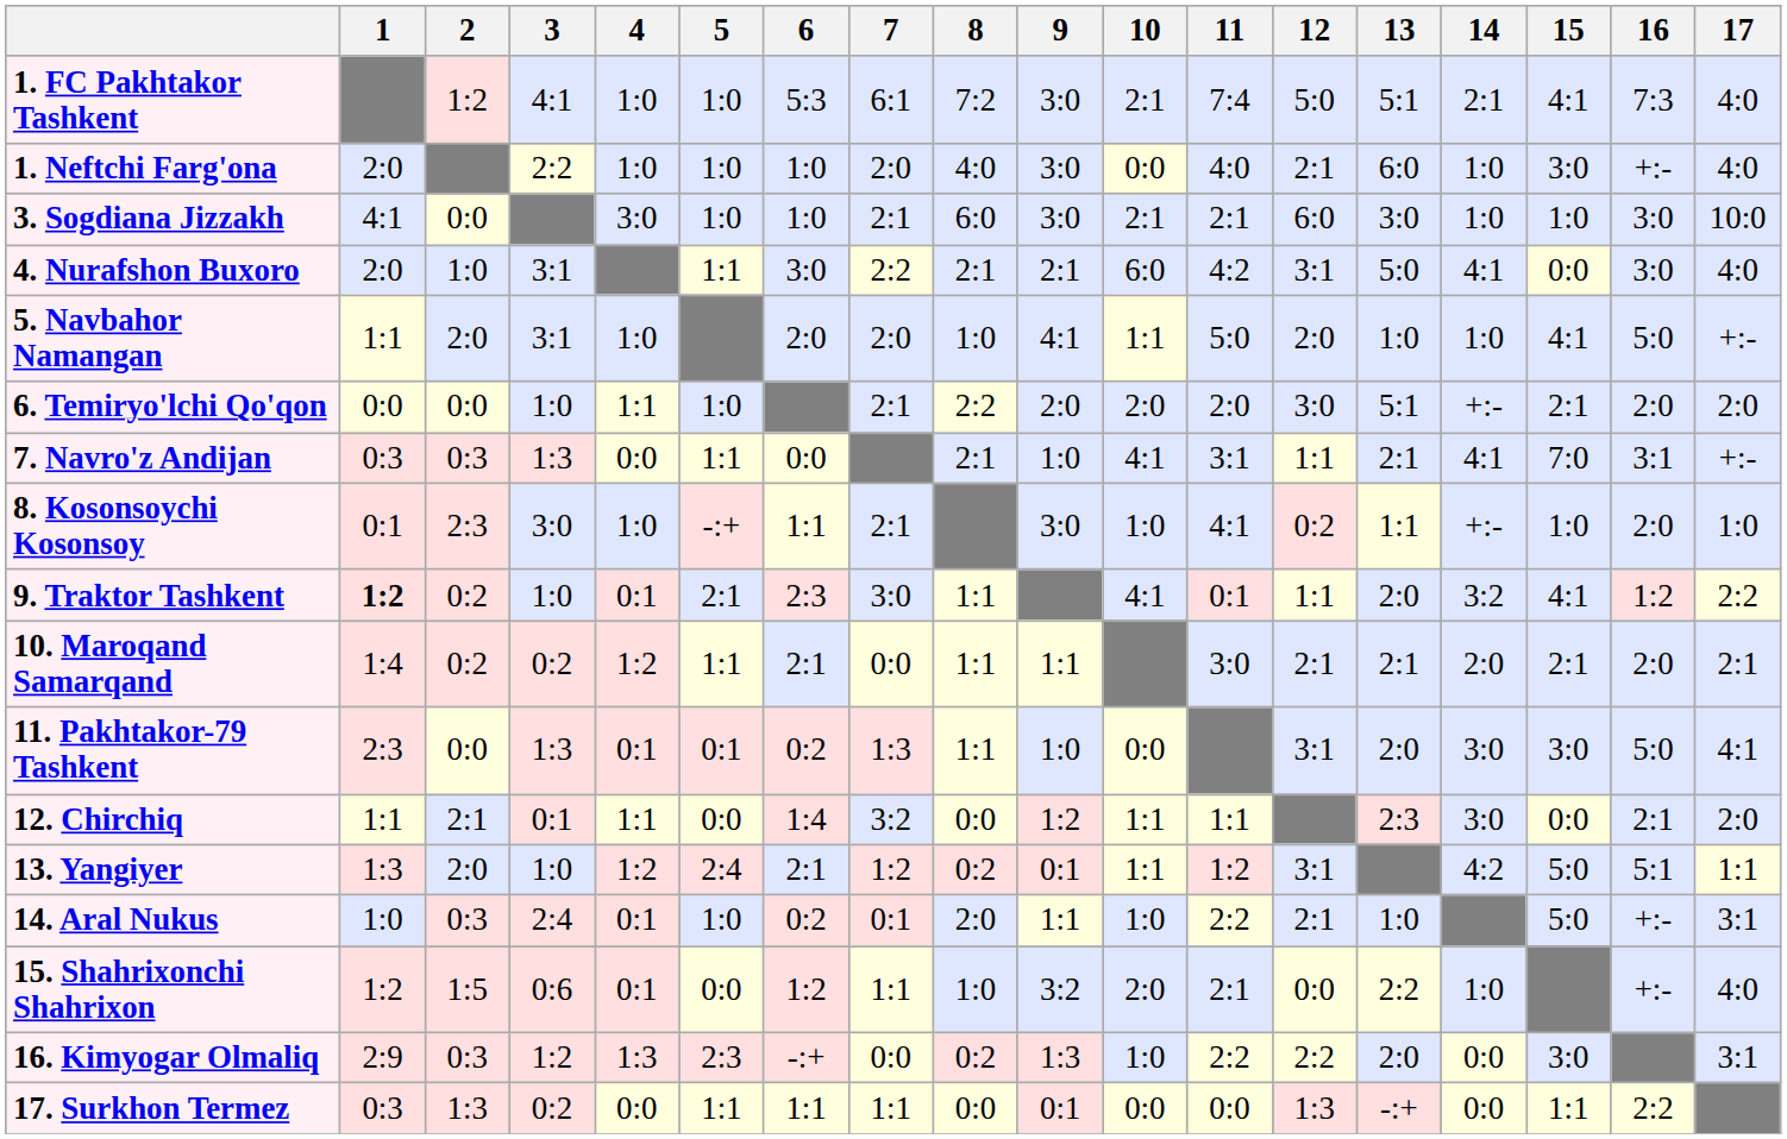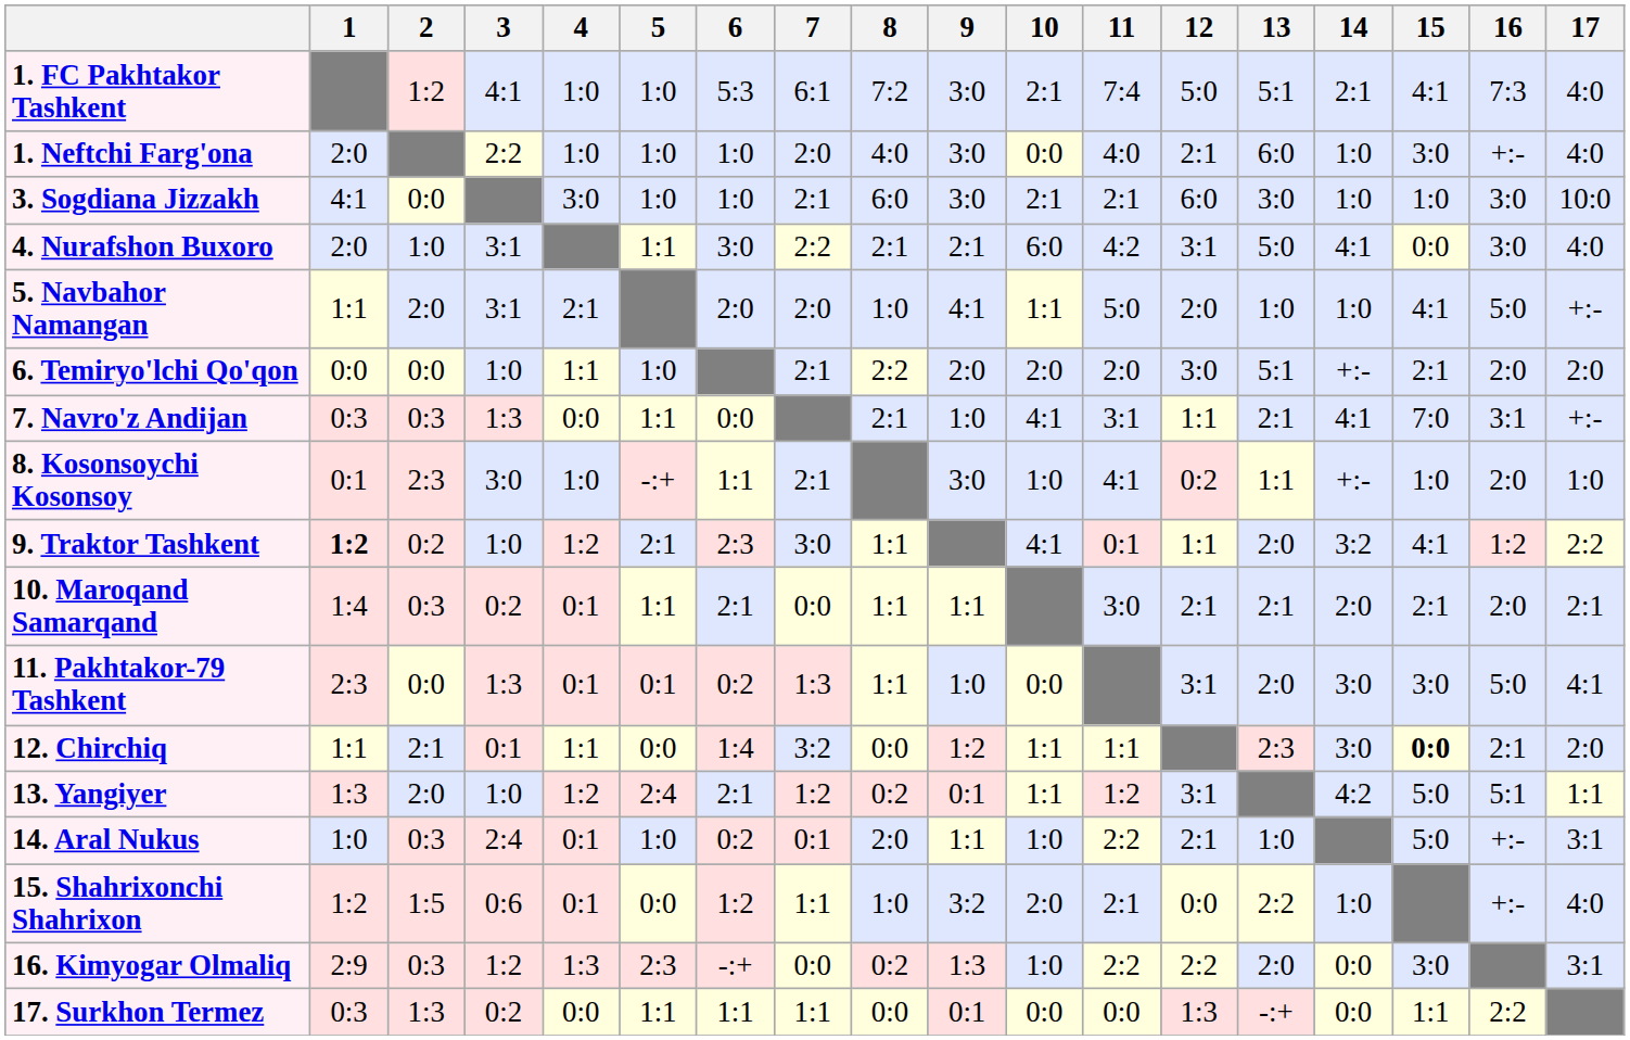 <table class="wikitable">
 <tr align=center>
 <th width=160></th>
 <th width=35>1</th>
 <th width=35>2</th>
 <th width=35>3</th>
 <th width=35>4</th>
 <th width=35>5</th>
 <th width=35>6</th>
 <th width=35>7</th>
 <th width=35>8</th>
 <th width=35>9</th>
 <th width=35>10</th>
 <th width=35>11</th>
 <th width=35>12</th>
 <th width=35>13</th>
 <th width=35>14</th>
 <th width=35>15</th>
 <th width=35>16</th>
 <th width=35>17</th>
 </tr>
 <tr align=center>
 <td style="background:#FFF0F5;" align=left><strong>1. <a href='#'>FC Pakhtakor Tashkent</a></strong></td>
 <td bgcolor=#808080></td>
 <td bgcolor=#ffdfdf>1:2</td>
 <td bgcolor=#dfe7ff>4:1</td>
 <td bgcolor=#dfe7ff>1:0</td>
 <td bgcolor=#dfe7ff>1:0</td>
 <td bgcolor=#dfe7ff>5:3</td>
 <td bgcolor=#dfe7ff>6:1</td>
 <td bgcolor=#dfe7ff>7:2</td>
 <td bgcolor=#dfe7ff>3:0</td>
 <td bgcolor=#dfe7ff>2:1</td>
 <td bgcolor=#dfe7ff>7:4</td>
 <td bgcolor=#dfe7ff>5:0</td>
 <td bgcolor=#dfe7ff>5:1</td>
 <td bgcolor=#dfe7ff>2:1</td>
 <td bgcolor=#dfe7ff>4:1</td>
 <td bgcolor=#dfe7ff>7:3</td>
 <td bgcolor=#dfe7ff>4:0</td>
 </tr>
 <tr align=center>
 <td style="background:#FFF0F5;" align=left><strong>1. <a href='#'>Neftchi Farg'ona</a></strong></td>
 <td bgcolor=#dfe7ff>2:0</td>
 <td bgcolor=#808080></td>
 <td bgcolor=#ffffdd>2:2</td>
 <td bgcolor=#dfe7ff>1:0</td>
 <td bgcolor=#dfe7ff>1:0</td>
 <td bgcolor=#dfe7ff>1:0</td>
 <td bgcolor=#dfe7ff>2:0</td>
 <td bgcolor=#dfe7ff>4:0</td>
 <td bgcolor=#dfe7ff>3:0</td>
 <td bgcolor=#ffffdd>0:0</td>
 <td bgcolor=#dfe7ff>4:0</td>
 <td bgcolor=#dfe7ff>2:1</td>
 <td bgcolor=#dfe7ff>6:0</td>
 <td bgcolor=#dfe7ff>1:0</td>
 <td bgcolor=#dfe7ff>3:0</td>
 <td bgcolor=#dfe7ff>+:-</td>
 <td bgcolor=#dfe7ff>4:0</td>
 </tr>
 <tr align=center>
 <td style="background:#FFF0F5;" align=left><strong>3. <a href='#'>Sogdiana Jizzakh</a></strong></td>
 <td bgcolor=#dfe7ff>4:1</td>
 <td bgcolor=#ffffdd>0:0</td>
 <td bgcolor=#808080></td>
 <td bgcolor=#dfe7ff>3:0</td>
 <td bgcolor=#dfe7ff>1:0</td>
 <td bgcolor=#dfe7ff>1:0</td>
 <td bgcolor=#dfe7ff>2:1</td>
 <td bgcolor=#dfe7ff>6:0</td>
 <td bgcolor=#dfe7ff>3:0</td>
 <td bgcolor=#dfe7ff>2:1</td>
 <td bgcolor=#dfe7ff>2:1</td>
 <td bgcolor=#dfe7ff>6:0</td>
 <td bgcolor=#dfe7ff>3:0</td>
 <td bgcolor=#dfe7ff>1:0</td>
 <td bgcolor=#dfe7ff>1:0</td>
 <td bgcolor=#dfe7ff>3:0</td>
 <td bgcolor=#dfe7ff>10:0</td>
 </tr>
 <tr align=center>
 <td style="background:#FFF0F5;" align=left><strong>4. <a href='#'>Nurafshon Buxoro</a></strong></td>
 <td bgcolor=#dfe7ff>2:0</td>
 <td bgcolor=#dfe7ff>1:0</td>
 <td bgcolor=#dfe7ff>3:1</td>
 <td bgcolor=#808080></td>
 <td bgcolor=#ffffdd>1:1</td>
 <td bgcolor=#dfe7ff>3:0</td>
 <td bgcolor=#ffffdd>2:2</td>
 <td bgcolor=#dfe7ff>2:1</td>
 <td bgcolor=#dfe7ff>2:1</td>
 <td bgcolor=#dfe7ff>6:0</td>
 <td bgcolor=#dfe7ff>4:2</td>
 <td bgcolor=#dfe7ff>3:1</td>
 <td bgcolor=#dfe7ff>5:0</td>
 <td bgcolor=#dfe7ff>4:1</td>
 <td bgcolor=#ffffdd>0:0</td>
 <td bgcolor=#dfe7ff>3:0</td>
 <td bgcolor=#dfe7ff>4:0</td>
 </tr>
 <tr align=center>
 <td style="background:#FFF0F5;" align=left><strong>5. <a href='#'>Navbahor Namangan</a></strong></td>
 <td bgcolor=#ffffdd>1:1</td>
 <td bgcolor=#dfe7ff>2:0</td>
 <td bgcolor=#dfe7ff>3:1</td>
-<td bgcolor=#dfe7ff>1:0</td>
+<td bgcolor=#dfe7ff>2:1</td>
 <td bgcolor=#808080></td>
 <td bgcolor=#dfe7ff>2:0</td>
 <td bgcolor=#dfe7ff>2:0</td>
 <td bgcolor=#dfe7ff>1:0</td>
 <td bgcolor=#dfe7ff>4:1</td>
 <td bgcolor=#ffffdd>1:1</td>
 <td bgcolor=#dfe7ff>5:0</td>
 <td bgcolor=#dfe7ff>2:0</td>
 <td bgcolor=#dfe7ff>1:0</td>
 <td bgcolor=#dfe7ff>1:0</td>
 <td bgcolor=#dfe7ff>4:1</td>
 <td bgcolor=#dfe7ff>5:0</td>
 <td bgcolor=#dfe7ff>+:-</td>
 </tr>
 <tr align=center>
 <td style="background:#FFF0F5;" align=left><strong>6. <a href='#'>Temiryo'lchi Qo'qon</a></strong></td>
 <td bgcolor=#ffffdd>0:0</td>
 <td bgcolor=#ffffdd>0:0</td>
 <td bgcolor=#dfe7ff>1:0</td>
 <td bgcolor=#ffffdd>1:1</td>
 <td bgcolor=#dfe7ff>1:0</td>
 <td bgcolor=#808080></td>
 <td bgcolor=#dfe7ff>2:1</td>
 <td bgcolor=#ffffdd>2:2</td>
 <td bgcolor=#dfe7ff>2:0</td>
 <td bgcolor=#dfe7ff>2:0</td>
 <td bgcolor=#dfe7ff>2:0</td>
 <td bgcolor=#dfe7ff>3:0</td>
 <td bgcolor=#dfe7ff>5:1</td>
 <td bgcolor=#dfe7ff>+:-</td>
 <td bgcolor=#dfe7ff>2:1</td>
 <td bgcolor=#dfe7ff>2:0</td>
 <td bgcolor=#dfe7ff>2:0</td>
 </tr>
 <tr align=center>
 <td style="background:#FFF0F5;" align=left><strong>7. <a href='#'>Navro'z Andijan</a></strong></td>
 <td bgcolor=#ffdfdf>0:3</td>
 <td bgcolor=#ffdfdf>0:3</td>
 <td bgcolor=#ffdfdf>1:3</td>
 <td bgcolor=#ffffdd>0:0</td>
 <td bgcolor=#ffffdd>1:1</td>
 <td bgcolor=#ffffdd>0:0</td>
 <td bgcolor=#808080></td>
 <td bgcolor=#dfe7ff>2:1</td>
 <td bgcolor=#dfe7ff>1:0</td>
 <td bgcolor=#dfe7ff>4:1</td>
 <td bgcolor=#dfe7ff>3:1</td>
 <td bgcolor=#ffffdd>1:1</td>
 <td bgcolor=#dfe7ff>2:1</td>
 <td bgcolor=#dfe7ff>4:1</td>
 <td bgcolor=#dfe7ff>7:0</td>
 <td bgcolor=#dfe7ff>3:1</td>
 <td bgcolor=#dfe7ff>+:-</td>
 </tr>
 <tr align=center>
 <td style="background:#FFF0F5;" align=left><strong>8. <a href='#'>Kosonsoychi Kosonsoy</a></strong></td>
 <td bgcolor=#ffdfdf>0:1</td>
 <td bgcolor=#ffdfdf>2:3</td>
 <td bgcolor=#dfe7ff>3:0</td>
 <td bgcolor=#dfe7ff>1:0</td>
 <td bgcolor=#ffdfdf>-:+</td>
 <td bgcolor=#ffffdd>1:1</td>
 <td bgcolor=#dfe7ff>2:1</td>
 <td bgcolor=#808080></td>
 <td bgcolor=#dfe7ff>3:0</td>
 <td bgcolor=#dfe7ff>1:0</td>
 <td bgcolor=#dfe7ff>4:1</td>
 <td bgcolor=#ffdfdf>0:2</td>
 <td bgcolor=#ffffdd>1:1</td>
 <td bgcolor=#dfe7ff>+:-</td>
 <td bgcolor=#dfe7ff>1:0</td>
 <td bgcolor=#dfe7ff>2:0</td>
 <td bgcolor=#dfe7ff>1:0</td>
 </tr>
 <tr align=center>
 <td style="background:#FFF0F5;" align=left><strong>9. <a href='#'>Traktor Tashkent</a></strong></td>
 <td bgcolor=#ffdfdf><strong>1:2</strong></td>
 <td bgcolor=#ffdfdf>0:2</td>
 <td bgcolor=#dfe7ff>1:0</td>
-<td bgcolor=#ffdfdf>0:1</td>
+<td bgcolor=#ffdfdf>1:2</td>
 <td bgcolor=#dfe7ff>2:1</td>
 <td bgcolor=#ffdfdf>2:3</td>
 <td bgcolor=#dfe7ff>3:0</td>
 <td bgcolor=#ffffdd>1:1</td>
 <td bgcolor=#808080></td>
 <td bgcolor=#dfe7ff>4:1</td>
 <td bgcolor=#ffdfdf>0:1</td>
 <td bgcolor=#ffffdd>1:1</td>
 <td bgcolor=#dfe7ff>2:0</td>
 <td bgcolor=#dfe7ff>3:2</td>
 <td bgcolor=#dfe7ff>4:1</td>
 <td bgcolor=#ffdfdf>1:2</td>
 <td bgcolor=#ffffdd>2:2</td>
 </tr>
 <tr align=center>
 <td style="background:#FFF0F5;" align=left><strong>10. <a href='#'>Maroqand Samarqand</a></strong></td>
 <td bgcolor=#ffdfdf>1:4</td>
+<td bgcolor=#ffdfdf>0:3</td>
 <td bgcolor=#ffdfdf>0:2</td>
-<td bgcolor=#ffdfdf>0:2</td>
-<td bgcolor=#ffdfdf>1:2</td>
+<td bgcolor=#ffdfdf>0:1</td>
 <td bgcolor=#ffffdd>1:1</td>
 <td bgcolor=#dfe7ff>2:1</td>
 <td bgcolor=#ffffdd>0:0</td>
 <td bgcolor=#ffffdd>1:1</td>
 <td bgcolor=#ffffdd>1:1</td>
 <td bgcolor=#808080></td>
 <td bgcolor=#dfe7ff>3:0</td>
 <td bgcolor=#dfe7ff>2:1</td>
 <td bgcolor=#dfe7ff>2:1</td>
 <td bgcolor=#dfe7ff>2:0</td>
 <td bgcolor=#dfe7ff>2:1</td>
 <td bgcolor=#dfe7ff>2:0</td>
 <td bgcolor=#dfe7ff>2:1</td>
 </tr>
 <tr align=center>
 <td style="background:#FFF0F5;" align=left><strong>11. <a href='#'>Pakhtakor-79 Tashkent</a></strong></td>
 <td bgcolor=#ffdfdf>2:3</td>
 <td bgcolor=#ffffdd>0:0</td>
 <td bgcolor=#ffdfdf>1:3</td>
 <td bgcolor=#ffdfdf>0:1</td>
 <td bgcolor=#ffdfdf>0:1</td>
 <td bgcolor=#ffdfdf>0:2</td>
 <td bgcolor=#ffdfdf>1:3</td>
 <td bgcolor=#ffffdd>1:1</td>
 <td bgcolor=#dfe7ff>1:0</td>
 <td bgcolor=#ffffdd>0:0</td>
 <td bgcolor=#808080></td>
 <td bgcolor=#dfe7ff>3:1</td>
 <td bgcolor=#dfe7ff>2:0</td>
 <td bgcolor=#dfe7ff>3:0</td>
 <td bgcolor=#dfe7ff>3:0</td>
 <td bgcolor=#dfe7ff>5:0</td>
 <td bgcolor=#dfe7ff>4:1</td>
 </tr>
 <tr align=center>
 <td style="background:#FFF0F5;" align=left><strong>12. <a href='#'>Chirchiq</a></strong></td>
 <td bgcolor=#ffffdd>1:1</td>
 <td bgcolor=#dfe7ff>2:1</td>
 <td bgcolor=#ffdfdf>0:1</td>
 <td bgcolor=#ffffdd>1:1</td>
 <td bgcolor=#ffffdd>0:0</td>
 <td bgcolor=#ffdfdf>1:4</td>
 <td bgcolor=#dfe7ff>3:2</td>
 <td bgcolor=#ffffdd>0:0</td>
 <td bgcolor=#ffdfdf>1:2</td>
 <td bgcolor=#ffffdd>1:1</td>
 <td bgcolor=#ffffdd>1:1</td>
 <td bgcolor=#808080></td>
 <td bgcolor=#ffdfdf>2:3</td>
 <td bgcolor=#dfe7ff>3:0</td>
-<td bgcolor=#ffffdd>0:0</td>
+<td bgcolor=#ffffdd><strong>0:0</strong></td>
 <td bgcolor=#dfe7ff>2:1</td>
 <td bgcolor=#dfe7ff>2:0</td>
 </tr>
 <tr align=center>
 <td style="background:#FFF0F5;" align=left><strong>13. <a href='#'>Yangiyer</a></strong></td>
 <td bgcolor=#ffdfdf>1:3</td>
 <td bgcolor=#dfe7ff>2:0</td>
 <td bgcolor=#dfe7ff>1:0</td>
 <td bgcolor=#ffdfdf>1:2</td>
 <td bgcolor=#ffdfdf>2:4</td>
 <td bgcolor=#dfe7ff>2:1</td>
 <td bgcolor=#ffdfdf>1:2</td>
 <td bgcolor=#ffdfdf>0:2</td>
 <td bgcolor=#ffdfdf>0:1</td>
 <td bgcolor=#ffffdd>1:1</td>
 <td bgcolor=#ffdfdf>1:2</td>
 <td bgcolor=#dfe7ff>3:1</td>
 <td bgcolor=#808080></td>
 <td bgcolor=#dfe7ff>4:2</td>
 <td bgcolor=#dfe7ff>5:0</td>
 <td bgcolor=#dfe7ff>5:1</td>
 <td bgcolor=#ffffdd>1:1</td>
 </tr>
 <tr align=center>
 <td style="background:#FFF0F5;" align=left><strong>14. <a href='#'>Aral Nukus</a></strong></td>
 <td bgcolor=#dfe7ff>1:0</td>
 <td bgcolor=#ffdfdf>0:3</td>
 <td bgcolor=#ffdfdf>2:4</td>
 <td bgcolor=#ffdfdf>0:1</td>
 <td bgcolor=#dfe7ff>1:0</td>
 <td bgcolor=#ffdfdf>0:2</td>
 <td bgcolor=#ffdfdf>0:1</td>
 <td bgcolor=#dfe7ff>2:0</td>
 <td bgcolor=#ffffdd>1:1</td>
 <td bgcolor=#dfe7ff>1:0</td>
 <td bgcolor=#ffffdd>2:2</td>
 <td bgcolor=#dfe7ff>2:1</td>
 <td bgcolor=#dfe7ff>1:0</td>
 <td bgcolor=#808080></td>
 <td bgcolor=#dfe7ff>5:0</td>
 <td bgcolor=#dfe7ff>+:-</td>
 <td bgcolor=#dfe7ff>3:1</td>
 </tr>
 <tr align=center>
 <td style="background:#FFF0F5;" align=left><strong>15. <a href='#'>Shahrixonchi Shahrixon</a></strong></td>
 <td bgcolor=#ffdfdf>1:2</td>
 <td bgcolor=#ffdfdf>1:5</td>
 <td bgcolor=#ffdfdf>0:6</td>
 <td bgcolor=#ffdfdf>0:1</td>
 <td bgcolor=#ffffdd>0:0</td>
 <td bgcolor=#ffdfdf>1:2</td>
 <td bgcolor=#ffffdd>1:1</td>
 <td bgcolor=#dfe7ff>1:0</td>
 <td bgcolor=#dfe7ff>3:2</td>
 <td bgcolor=#dfe7ff>2:0</td>
 <td bgcolor=#dfe7ff>2:1</td>
 <td bgcolor=#ffffdd>0:0</td>
 <td bgcolor=#ffffdd>2:2</td>
 <td bgcolor=#dfe7ff>1:0</td>
 <td bgcolor=#808080></td>
 <td bgcolor=#dfe7ff>+:-</td>
 <td bgcolor=#dfe7ff>4:0</td>
 </tr>
 <tr align=center>
 <td style="background:#FFF0F5;" align=left><strong>16. <a href='#'>Kimyogar Olmaliq</a></strong></td>
 <td bgcolor=#ffdfdf>2:9</td>
 <td bgcolor=#ffdfdf>0:3</td>
 <td bgcolor=#ffdfdf>1:2</td>
 <td bgcolor=#ffdfdf>1:3</td>
 <td bgcolor=#ffdfdf>2:3</td>
 <td bgcolor=#ffdfdf>-:+</td>
 <td bgcolor=#ffffdd>0:0</td>
 <td bgcolor=#ffdfdf>0:2</td>
 <td bgcolor=#ffdfdf>1:3</td>
 <td bgcolor=#dfe7ff>1:0</td>
 <td bgcolor=#ffffdd>2:2</td>
 <td bgcolor=#ffffdd>2:2</td>
 <td bgcolor=#dfe7ff>2:0</td>
 <td bgcolor=#ffffdd>0:0</td>
 <td bgcolor=#dfe7ff>3:0</td>
 <td bgcolor=#808080></td>
 <td bgcolor=#dfe7ff>3:1</td>
 </tr>
 <tr align=center>
 <td style="background:#FFF0F5;" align=left><strong>17. <a href='#'>Surkhon Termez</a></strong></td>
 <td bgcolor=#ffdfdf>0:3</td>
 <td bgcolor=#ffdfdf>1:3</td>
 <td bgcolor=#ffdfdf>0:2</td>
 <td bgcolor=#ffffdd>0:0</td>
 <td bgcolor=#ffffdd>1:1</td>
 <td bgcolor=#ffffdd>1:1</td>
 <td bgcolor=#ffffdd>1:1</td>
 <td bgcolor=#ffffdd>0:0</td>
 <td bgcolor=#ffdfdf>0:1</td>
 <td bgcolor=#ffffdd>0:0</td>
 <td bgcolor=#ffffdd>0:0</td>
 <td bgcolor=#ffdfdf>1:3</td>
 <td bgcolor=#ffdfdf>-:+</td>
 <td bgcolor=#ffffdd>0:0</td>
 <td bgcolor=#ffffdd>1:1</td>
 <td bgcolor=#ffffdd>2:2</td>
 <td bgcolor=#808080></td>
 </tr>
 </table>
